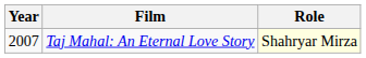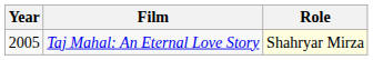 <table class="wikitable">
 <tr>
 <th>Year</th>
 <th>Film</th>
 <th>Role</th>
 </tr>
 <tr>
-<td>2007</td>
+<td>2005</td>
 <td><em><a href='#'>Taj Mahal: An Eternal Love Story</a></em></td>
 <td style="background: lightyellow;">Shahryar Mirza</td>
 </tr>
 </table>
